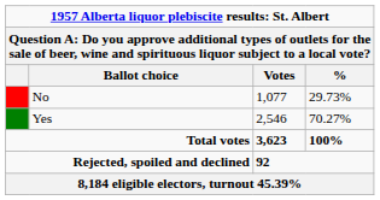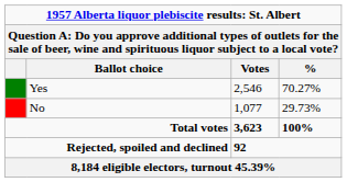 <table class="wikitable" align=right>
 <tr>
 <td colspan=4 align=center><strong><a href='#'>1957 Alberta liquor plebiscite</a> results: St. Albert</strong></td>
 </tr>
 <tr>
 <th colspan=4>Question A: Do you approve additional types of outlets for the<br> sale of beer, wine and spirituous liquor subject to a local vote?</th>
 </tr>
 <tr>
 <th style="width: 20px;"></th>
 <th>Ballot choice</th>
 <th>Votes</th>
 <th>%</th>
 </tr>
 <tr>
+<td bgcolor=green></td>
+<td>Yes</td>
+<td>2,546</td>
+<td>70.27%</td>
+</tr>
+<tr>
 <td bgcolor=red></td>
 <td>No</td>
 <td>1,077</td>
 <td>29.73%</td>
-</tr>
-<tr>
-<td bgcolor=green></td>
-<td>Yes</td>
-<td>2,546</td>
-<td>70.27%</td>
 </tr>
 <tr>
 <td align=right colspan=2><strong>Total votes</strong></td>
 <td><strong>3,623</strong></td>
 <td><strong>100%</strong></td>
 </tr>
 <tr>
 <td align=right colspan=2><strong>Rejected, spoiled and declined</strong></td>
 <td colspan=2><strong>92</strong></td>
 </tr>
 <tr>
 <th colspan=4>8,184 eligible electors, turnout 45.39%</th>
 </tr>
 </table>
